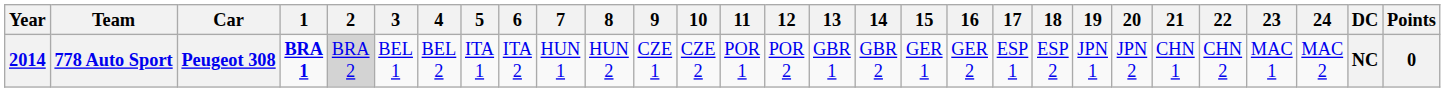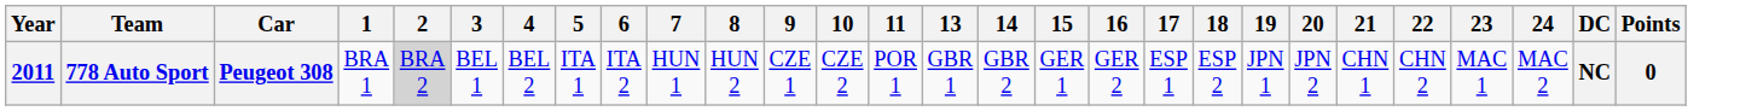 <table class="wikitable" style="text-align:center; font-size:85%">
 <tr>
 <th>Year</th>
 <th>Team</th>
 <th>Car</th>
 <th>1</th>
 <th>2</th>
 <th>3</th>
 <th>4</th>
 <th>5</th>
 <th>6</th>
 <th>7</th>
 <th>8</th>
 <th>9</th>
 <th>10</th>
 <th>11</th>
-<th>12</th>
 <th>13</th>
 <th>14</th>
 <th>15</th>
 <th>16</th>
 <th>17</th>
 <th>18</th>
 <th>19</th>
 <th>20</th>
 <th>21</th>
 <th>22</th>
 <th>23</th>
 <th>24</th>
 <th>DC</th>
 <th>Points</th>
 </tr>
 <tr>
-<th><a href='#'>2014</a></th>
+<th><a href='#'>2011</a></th>
 <th><a href='#'>778 Auto Sport</a></th>
 <th><a href='#'>Peugeot 308</a></th>
-<td><strong><a href='#'>BRA<br>1</a></strong></td>
+<td><a href='#'>BRA<br>1</a></td>
 <td style="background: lightgrey;"><a href='#'>BRA<br>2</a></td>
 <td><a href='#'>BEL<br>1</a></td>
 <td><a href='#'>BEL<br>2</a></td>
 <td><a href='#'>ITA<br>1</a></td>
 <td><a href='#'>ITA<br>2</a></td>
 <td><a href='#'>HUN<br>1</a></td>
 <td><a href='#'>HUN<br>2</a></td>
 <td><a href='#'>CZE<br>1</a></td>
 <td><a href='#'>CZE<br>2</a></td>
 <td><a href='#'>POR<br>1</a></td>
-<td><a href='#'>POR<br>2</a></td>
 <td><a href='#'>GBR<br>1</a></td>
 <td><a href='#'>GBR<br>2</a></td>
 <td><a href='#'>GER<br>1</a></td>
 <td><a href='#'>GER<br>2</a></td>
 <td><a href='#'>ESP<br>1</a></td>
 <td><a href='#'>ESP<br>2</a></td>
 <td><a href='#'>JPN<br>1</a></td>
 <td><a href='#'>JPN<br>2</a></td>
 <td><a href='#'>CHN<br>1</a></td>
 <td><a href='#'>CHN<br>2</a></td>
 <td><a href='#'>MAC<br>1</a><br></td>
 <td><a href='#'>MAC<br>2</a><br></td>
 <th>NC</th>
 <th>0</th>
 </tr>
 </table>
